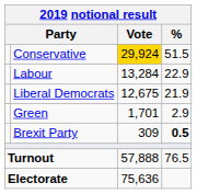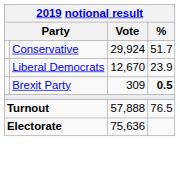 <table class="wikitable">
 <tr>
 <th colspan="4"><a href='#'>2019</a> <a href='#'>notional result</a></th>
 </tr>
 <tr>
 <th bgcolor="#DDDDFF" width="130px" colspan="2">Party</th>
 <th bgcolor="#DDDDFF" width="50px">Vote</th>
 <th bgcolor="#DDDDFF" width="30px">%</th>
 </tr>
 <tr>
 <td></td>
 <td><a href='#'>Conservative</a></td>
-<td align=right style="background: gold;">29,924</td>
-<td align=right>51.5</td>
-</tr>
-<tr>
-<td></td>
-<td><a href='#'>Labour</a></td>
-<td align=right>13,284</td>
-<td align=right>22.9</td>
+<td align=right>29,924</td>
+<td align=right>51.7</td>
 </tr>
 <tr>
 <td></td>
 <td><a href='#'>Liberal Democrats</a></td>
-<td align=right>12,675</td>
-<td align=right>21.9</td>
-</tr>
-<tr>
-<td></td>
-<td><a href='#'>Green</a></td>
-<td align=right>1,701</td>
-<td align=right>2.9</td>
+<td align=right>12,670</td>
+<td align=right>23.9</td>
 </tr>
 <tr>
 <td></td>
 <td><a href='#'>Brexit Party</a></td>
 <td align=right>309</td>
 <td align=right><strong>0.5</strong></td>
 </tr>
 <tr>
 <td colspan="4" bgcolor="#EAECF0"></td>
 </tr>
 <tr>
 <td colspan="2"><strong>Turnout</strong></td>
 <td align=right>57,888</td>
 <td align=right>76.5</td>
 </tr>
 <tr>
 <td colspan="2"><strong>Electorate</strong></td>
 <td align=right>75,636</td>
 </tr>
 </table>
